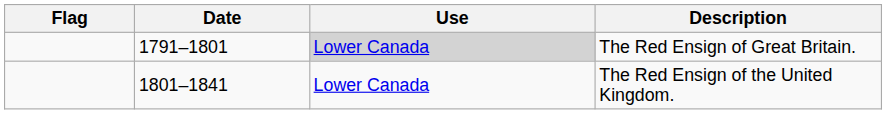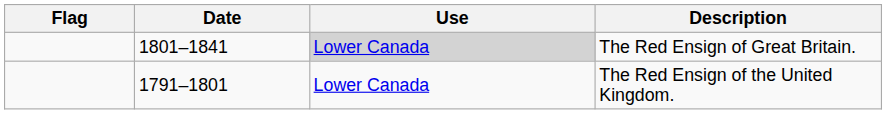 <table class="wikitable">
 <tr style="background:#efefef;">
 <th style="width:110px;">Flag</th>
 <th style="width:150px;">Date</th>
 <th style="width:250px;">Use</th>
 <th style="width:250px;">Description</th>
 </tr>
 <tr>
 <td></td>
-<td>1791–1801</td>
+<td>1801–1841</td>
 <td style="background: lightgrey;"><a href='#'>Lower Canada</a></td>
 <td>The Red Ensign of Great Britain.</td>
 </tr>
 <tr>
 <td></td>
-<td>1801–1841</td>
+<td>1791–1801</td>
 <td><a href='#'>Lower Canada</a></td>
 <td>The Red Ensign of the United Kingdom.</td>
 </tr>
 </table>
